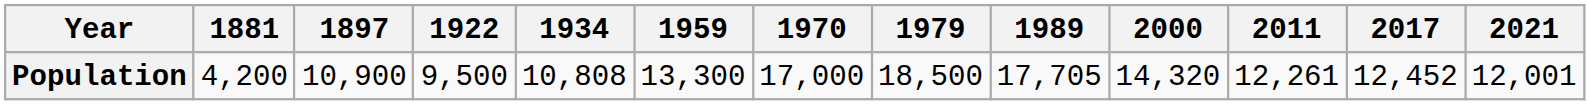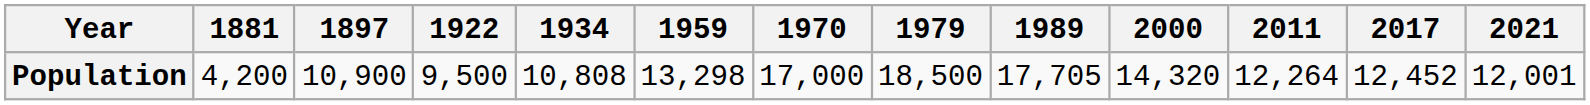 <table class="wikitable">
 <tr>
 <th>Year</th>
 <th>1881</th>
 <th>1897</th>
 <th>1922</th>
 <th>1934</th>
 <th>1959</th>
 <th>1970</th>
 <th>1979</th>
 <th>1989</th>
 <th>2000</th>
 <th>2011</th>
 <th>2017</th>
 <th>2021</th>
 </tr>
 <tr>
 <th>Population</th>
 <td>4,200</td>
 <td>10,900</td>
 <td>9,500</td>
 <td>10,808</td>
-<td>13,300</td>
+<td>13,298</td>
 <td>17,000</td>
 <td>18,500</td>
 <td>17,705</td>
 <td>14,320</td>
-<td>12,261</td>
+<td>12,264</td>
 <td>12,452</td>
 <td>12,001</td>
 </tr>
 </table>
